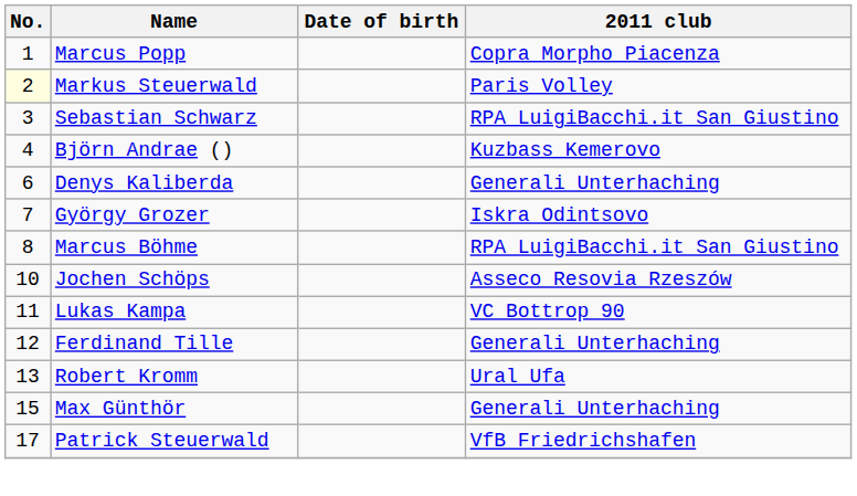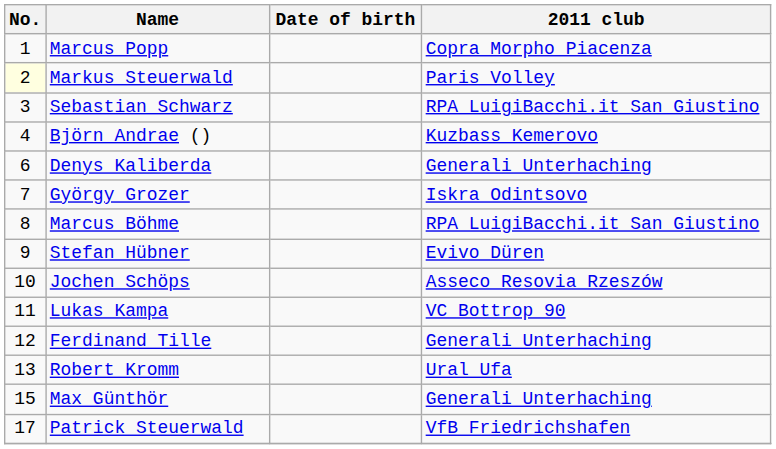 <table class="wikitable sortable" style="font-size:100%; text-align:center;">
 <tr>
 <th>No.</th>
 <th style="width:12em">Name</th>
 <th style="width:8em">Date of birth</th>
 <th style="width:19em">2011 club</th>
 </tr>
 <tr>
 <td>1</td>
 <td align=left><a href='#'>Marcus Popp</a></td>
 <td align=right></td>
 <td align=left> <a href='#'>Copra Morpho Piacenza</a></td>
 </tr>
 <tr>
 <td style="background: lightyellow;">2</td>
 <td align=left><a href='#'>Markus Steuerwald</a></td>
 <td align=right></td>
 <td align=left> <a href='#'>Paris Volley</a></td>
 </tr>
 <tr>
 <td>3</td>
 <td align=left><a href='#'>Sebastian Schwarz</a></td>
 <td align=right></td>
 <td align=left> <a href='#'>RPA LuigiBacchi.it San Giustino</a></td>
 </tr>
 <tr>
 <td>4</td>
 <td align=left><a href='#'>Björn Andrae</a> ()</td>
 <td align=right></td>
 <td align=left> <a href='#'>Kuzbass Kemerovo</a></td>
 </tr>
 <tr>
 <td>6</td>
 <td align=left><a href='#'>Denys Kaliberda</a></td>
 <td align=right></td>
 <td align=left> <a href='#'>Generali Unterhaching</a></td>
 </tr>
 <tr>
 <td>7</td>
 <td align=left><a href='#'>György Grozer</a></td>
 <td align=right></td>
 <td align=left> <a href='#'>Iskra Odintsovo</a></td>
 </tr>
 <tr>
 <td>8</td>
 <td align=left><a href='#'>Marcus Böhme</a></td>
 <td align=right></td>
 <td align=left> <a href='#'>RPA LuigiBacchi.it San Giustino</a></td>
 </tr>
 <tr>
+<td>9</td>
+<td align=left><a href='#'>Stefan Hübner</a></td>
+<td align=right></td>
+<td align=left> <a href='#'>Evivo Düren</a></td>
+</tr>
+<tr>
 <td>10</td>
 <td align=left><a href='#'>Jochen Schöps</a></td>
 <td align=right></td>
 <td align=left> <a href='#'>Asseco Resovia Rzeszów</a></td>
 </tr>
 <tr>
 <td>11</td>
 <td align=left><a href='#'>Lukas Kampa</a></td>
 <td align=right></td>
 <td align=left> <a href='#'>VC Bottrop 90</a></td>
 </tr>
 <tr>
 <td>12</td>
 <td align=left><a href='#'>Ferdinand Tille</a></td>
 <td align=right></td>
 <td align=left> <a href='#'>Generali Unterhaching</a></td>
 </tr>
 <tr>
 <td>13</td>
 <td align=left><a href='#'>Robert Kromm</a></td>
 <td align=right></td>
 <td align=left> <a href='#'>Ural Ufa</a></td>
 </tr>
 <tr>
 <td>15</td>
 <td align=left><a href='#'>Max Günthör</a></td>
 <td align=right></td>
 <td align=left> <a href='#'>Generali Unterhaching</a></td>
 </tr>
 <tr>
 <td>17</td>
 <td align=left><a href='#'>Patrick Steuerwald</a></td>
 <td align=right></td>
 <td align=left> <a href='#'>VfB Friedrichshafen</a></td>
 </tr>
 <tr>
 </tr>
 </table>
